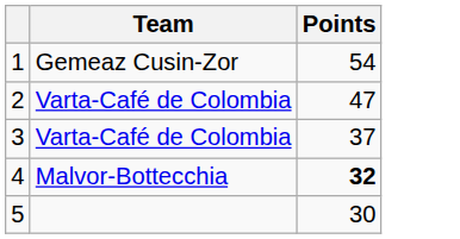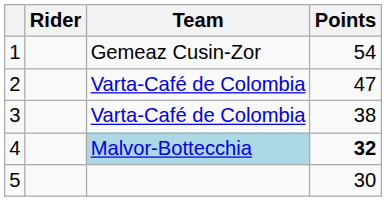 <table class="wikitable">
 <tr>
 <th></th>
+<th>Rider</th>
 <th>Team</th>
 <th>Points</th>
 </tr>
 <tr>
 <td>1</td>
+<td> </td>
 <td>Gemeaz Cusin-Zor</td>
 <td align=right>54</td>
 </tr>
 <tr>
 <td>2</td>
+<td></td>
 <td><a href='#'>Varta-Café de Colombia</a></td>
 <td align=right>47</td>
 </tr>
 <tr>
 <td>3</td>
+<td></td>
 <td><a href='#'>Varta-Café de Colombia</a></td>
-<td align=right>37</td>
+<td align=right>38</td>
 </tr>
 <tr>
 <td>4</td>
-<td><a href='#'>Malvor-Bottecchia</a></td>
+<td></td>
+<td style="background: lightblue;"><a href='#'>Malvor-Bottecchia</a></td>
 <td align=right><strong>32</strong></td>
 </tr>
 <tr>
 <td>5</td>
 <td></td>
+<td></td>
 <td align=right>30</td>
 </tr>
 </table>
